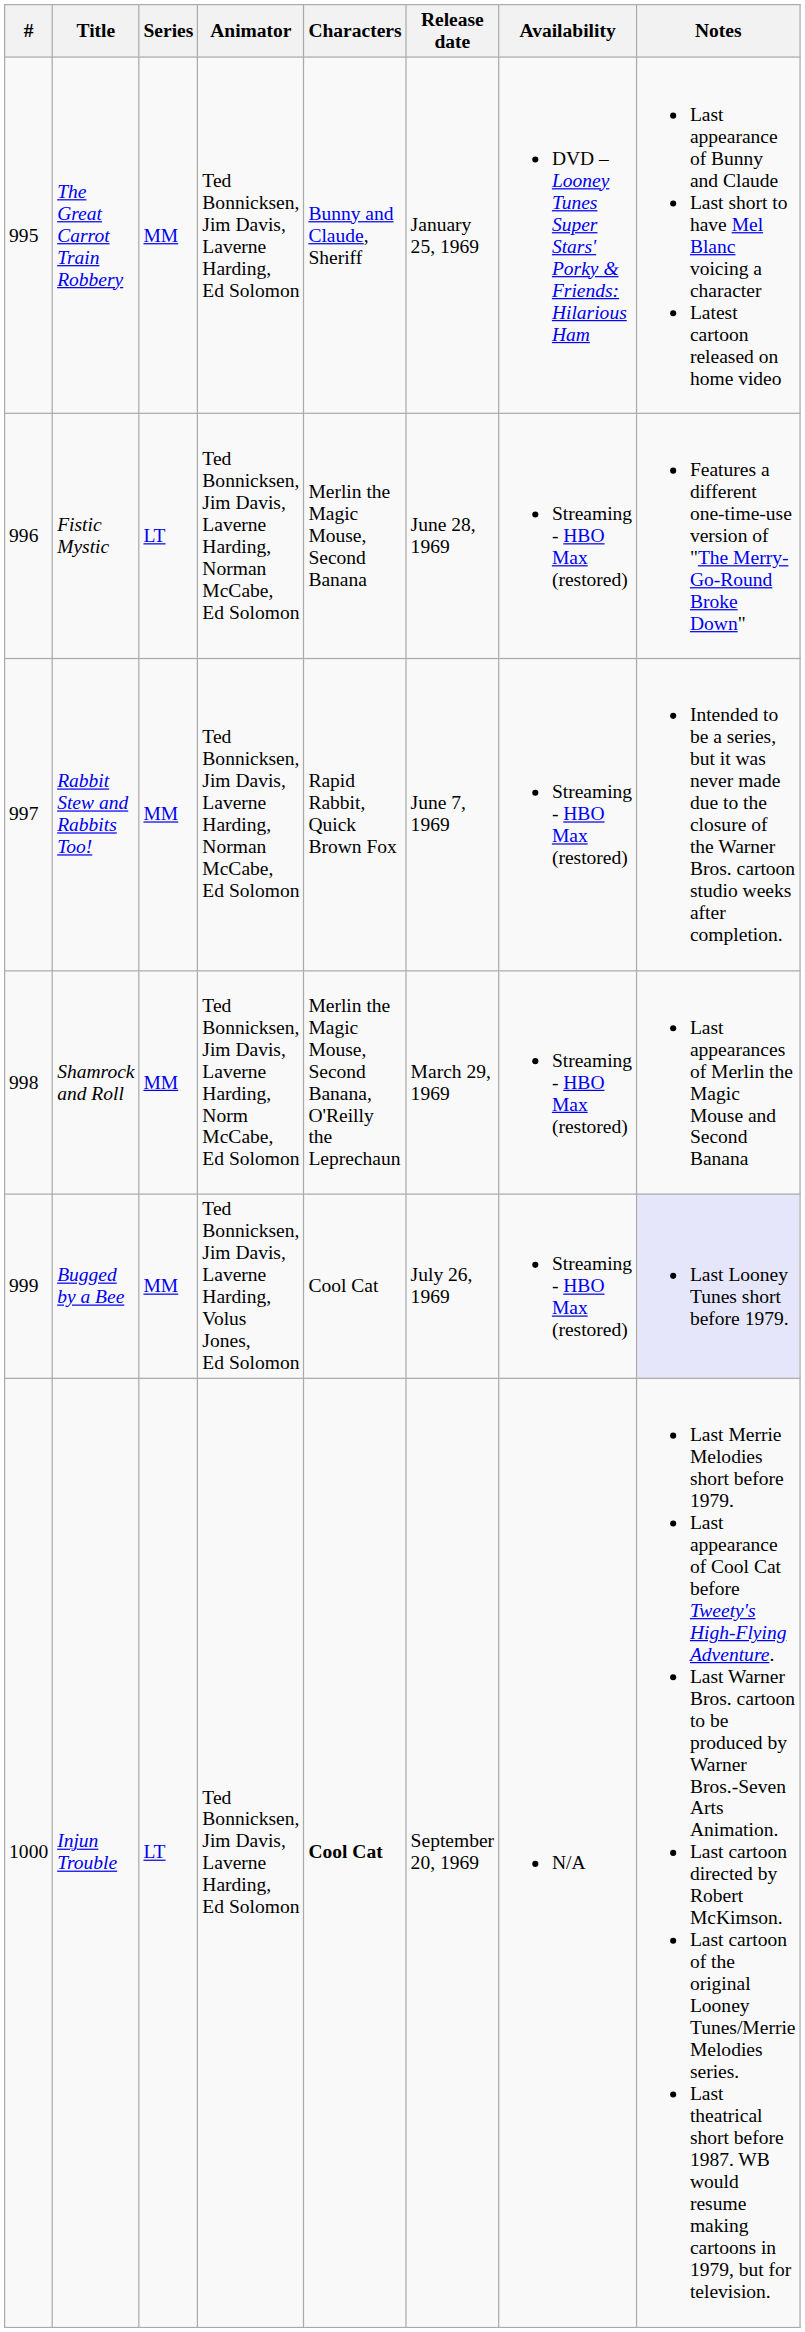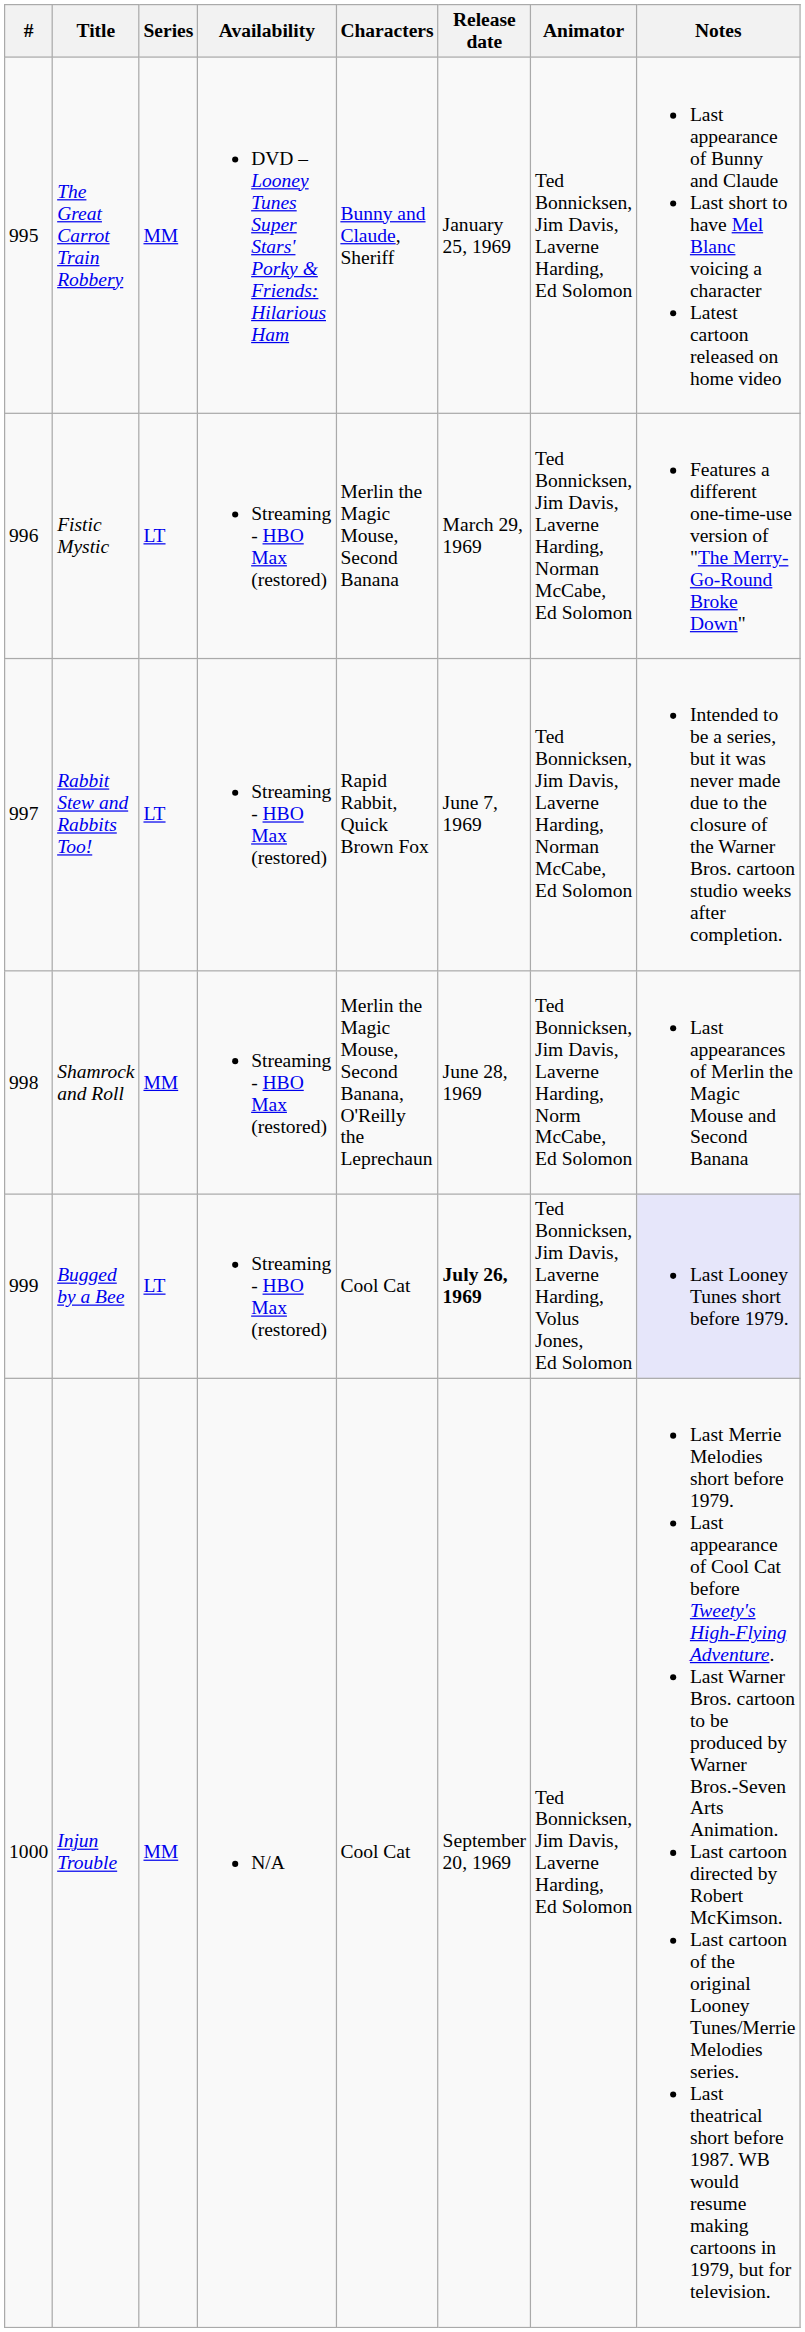 <table class="wikitable sortable">
 <tr>
 <th scope="col" style="width: 5px;">#</th>
 <th scope="col" style="width: 150px;">Title</th>
 <th scope="col" style="width: 50px;">Series</th>
-<th scope="col" style="width: 100px;">Animator</th>
+<th scope="col" style="width: 400px;">Availability</th>
 <th scope="col" style="width: 200px;">Characters</th>
 <th scope="col" style="width: 125px;">Release date</th>
-<th scope="col" style="width: 400px;">Availability</th>
+<th scope="col" style="width: 100px;">Animator</th>
 <th>Notes</th>
 </tr>
 <tr>
 <td>995</td>
 <td><em><a href='#'>The Great Carrot Train Robbery</a></em></td>
 <td><a href='#'>MM</a></td>
-<td>Ted Bonnicksen,<br>Jim Davis,<br>Laverne Harding,<br>Ed Solomon</td>
+<td><br><ul><li>DVD – <em><a href='#'>Looney Tunes Super Stars' Porky & Friends: Hilarious Ham</a></em></li></ul></td>
 <td><a href='#'>Bunny and Claude</a>, Sheriff</td>
 <td>January 25, 1969</td>
-<td><br><ul><li>DVD – <em><a href='#'>Looney Tunes Super Stars' Porky & Friends: Hilarious Ham</a></em></li></ul></td>
+<td>Ted Bonnicksen,<br>Jim Davis,<br>Laverne Harding,<br>Ed Solomon</td>
 <td><br><ul><li>Last appearance of Bunny and Claude</li><li>Last short to have <a href='#'>Mel Blanc</a> voicing a character</li><li>Latest cartoon released on home video</li></ul></td>
 </tr>
 <tr>
 <td>996</td>
 <td><em>Fistic Mystic</em></td>
 <td><a href='#'>LT</a></td>
+<td><br><ul><li>Streaming - <a href='#'>HBO Max</a> (restored)</li></ul></td>
+<td>Merlin the Magic Mouse, Second Banana</td>
+<td>March 29, 1969</td>
 <td>Ted Bonnicksen,<br>Jim Davis,<br>Laverne Harding,<br>Norman McCabe,<br>Ed Solomon</td>
-<td>Merlin the Magic Mouse, Second Banana</td>
-<td>June 28, 1969</td>
-<td><br><ul><li>Streaming - <a href='#'>HBO Max</a> (restored)</li></ul></td>
 <td><br><ul><li>Features a different one-time-use version of "<a href='#'>The Merry-Go-Round Broke Down</a>"</li></ul></td>
 </tr>
 <tr>
 <td>997</td>
 <td><em><a href='#'>Rabbit Stew and Rabbits Too!</a></em></td>
-<td><a href='#'>MM</a></td>
-<td>Ted Bonnicksen,<br>Jim Davis,<br>Laverne Harding,<br>Norman McCabe,<br>Ed Solomon</td>
+<td><a href='#'>LT</a></td>
+<td><br><ul><li>Streaming - <a href='#'>HBO Max</a> (restored)</li></ul></td>
 <td>Rapid Rabbit, Quick Brown Fox</td>
 <td>June 7, 1969</td>
-<td><br><ul><li>Streaming - <a href='#'>HBO Max</a> (restored)</li></ul></td>
+<td>Ted Bonnicksen,<br>Jim Davis,<br>Laverne Harding,<br>Norman McCabe,<br>Ed Solomon</td>
 <td><br><ul><li>Intended to be a series, but it was never made due to the closure of the Warner Bros. cartoon studio weeks after completion.</li></ul></td>
 </tr>
 <tr>
 <td>998</td>
 <td><em>Shamrock and Roll</em></td>
 <td><a href='#'>MM</a></td>
+<td><br><ul><li>Streaming - <a href='#'>HBO Max</a> (restored)</li></ul></td>
+<td>Merlin the Magic Mouse, Second Banana, O'Reilly the Leprechaun</td>
+<td>June 28, 1969</td>
 <td>Ted Bonnicksen,<br>Jim Davis,<br>Laverne Harding,<br>Norm McCabe,<br>Ed Solomon</td>
-<td>Merlin the Magic Mouse, Second Banana, O'Reilly the Leprechaun</td>
-<td>March 29, 1969</td>
-<td><br><ul><li>Streaming - <a href='#'>HBO Max</a> (restored)</li></ul></td>
 <td><br><ul><li>Last appearances of Merlin the Magic Mouse and Second Banana</li></ul></td>
 </tr>
 <tr>
 <td>999</td>
 <td><em><a href='#'>Bugged by a Bee</a></em></td>
-<td><a href='#'>MM</a></td>
+<td><a href='#'>LT</a></td>
+<td><br><ul><li>Streaming - <a href='#'>HBO Max</a> (restored)</li></ul></td>
+<td>Cool Cat</td>
+<td><strong>July 26, 1969</strong></td>
 <td>Ted Bonnicksen,<br>Jim Davis,<br>Laverne Harding,<br>Volus Jones,<br>Ed Solomon</td>
-<td>Cool Cat</td>
-<td>July 26, 1969</td>
-<td><br><ul><li>Streaming - <a href='#'>HBO Max</a> (restored)</li></ul></td>
 <td style="background: lavender;"><br><ul><li>Last Looney Tunes short before 1979.</li></ul></td>
 </tr>
 <tr>
 <td>1000</td>
 <td><em><a href='#'>Injun Trouble</a></em></td>
-<td><a href='#'>LT</a></td>
+<td><a href='#'>MM</a></td>
+<td><br><ul><li>N/A</li></ul></td>
+<td>Cool Cat</td>
+<td>September 20, 1969</td>
 <td>Ted Bonnicksen,<br>Jim Davis,<br>Laverne Harding,<br>Ed Solomon</td>
-<td><strong>Cool Cat</strong></td>
-<td>September 20, 1969</td>
-<td><br><ul><li>N/A</li></ul></td>
 <td><br><ul><li>Last Merrie Melodies short before 1979.</li><li>Last appearance of Cool Cat before <em><a href='#'>Tweety's High-Flying Adventure</a></em>.</li><li>Last Warner Bros. cartoon to be produced by Warner Bros.-Seven Arts Animation.</li><li>Last cartoon directed by Robert McKimson.</li><li>Last cartoon of the original Looney Tunes/Merrie Melodies series.</li><li>Last theatrical short before 1987. WB would resume making cartoons in 1979, but for television.</li></ul></td>
 </tr>
 </table>
